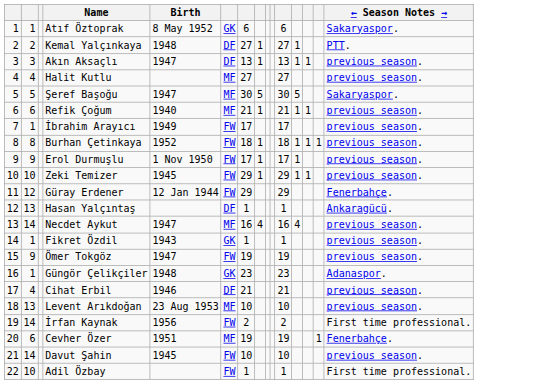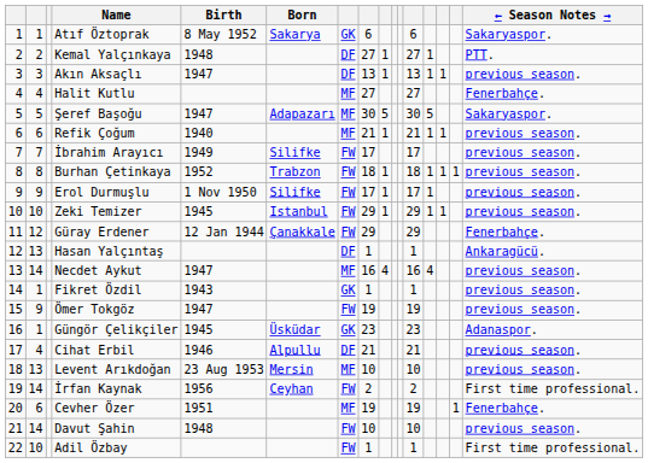 <table class="wikitable sortable">
 <tr>
 <th></th>
 <th></th>
 <th></th>
 <th>Name</th>
 <th>Birth</th>
+<th>Born</th>
 <th></th>
 <th></th>
 <th></th>
 <th></th>
 <th></th>
 <th></th>
 <th></th>
 <th></th>
 <th></th>
 <th><a href='#'>←</a> Season Notes <a href='#'>→</a></th>
 </tr>
 <tr>
 <td align="right">1</td>
 <td align="right">1</td>
 <td></td>
 <td>Atıf Öztoprak</td>
 <td>8 May 1952</td>
+<td><a href='#'>Sakarya</a></td>
 <td align="center"><a href='#'>GK</a></td>
 <td align="center">6</td>
 <td></td>
 <td></td>
 <td></td>
 <td align="center">6</td>
 <td></td>
 <td></td>
 <td></td>
 <td> <a href='#'>Sakaryaspor</a>.</td>
 </tr>
 <tr>
 <td align="right">2</td>
 <td align="right">2</td>
 <td></td>
 <td>Kemal Yalçınkaya</td>
 <td>1948</td>
+<td></td>
 <td align="center"><a href='#'>DF</a></td>
 <td align="center">27</td>
 <td align="center">1</td>
 <td></td>
 <td></td>
 <td align="center">27</td>
 <td align="center">1</td>
 <td></td>
 <td></td>
 <td> <a href='#'>PTT</a>.</td>
 </tr>
 <tr>
 <td align="right">3</td>
 <td align="right">3</td>
 <td></td>
 <td>Akın Aksaçlı</td>
 <td>1947</td>
+<td></td>
 <td align="center"><a href='#'>DF</a></td>
 <td align="center">13</td>
 <td align="center">1</td>
 <td></td>
 <td></td>
 <td align="center">13</td>
 <td align="center">1</td>
 <td align="center">1</td>
 <td></td>
 <td> <a href='#'>previous season</a>.</td>
 </tr>
 <tr>
 <td align="right">4</td>
 <td align="right">4</td>
 <td></td>
 <td>Halit Kutlu</td>
 <td></td>
+<td></td>
 <td align="center"><a href='#'>MF</a></td>
 <td align="center">27</td>
 <td></td>
 <td></td>
 <td></td>
 <td align="center">27</td>
 <td></td>
 <td></td>
 <td></td>
-<td> <a href='#'>previous season</a>.</td>
+<td> <a href='#'>Fenerbahçe</a>.</td>
 </tr>
 <tr>
 <td align="right">5</td>
 <td align="right">5</td>
 <td></td>
 <td>Şeref Başoğu</td>
 <td>1947</td>
+<td><a href='#'>Adapazarı</a></td>
 <td align="center"><a href='#'>MF</a></td>
 <td align="center">30</td>
 <td align="center">5</td>
 <td></td>
 <td></td>
 <td align="center">30</td>
 <td align="center">5</td>
 <td></td>
 <td></td>
 <td> <a href='#'>Sakaryaspor</a>.</td>
 </tr>
 <tr>
 <td align="right">6</td>
 <td align="right">6</td>
 <td></td>
 <td>Refik Çoğum</td>
 <td>1940</td>
+<td></td>
 <td align="center"><a href='#'>MF</a></td>
 <td align="center">21</td>
 <td align="center">1</td>
 <td></td>
 <td></td>
 <td align="center">21</td>
 <td align="center">1</td>
 <td align="center">1</td>
 <td></td>
 <td> <a href='#'>previous season</a>.</td>
 </tr>
 <tr>
 <td align="right">7</td>
-<td align="right">1</td>
+<td align="right">7</td>
 <td></td>
 <td>İbrahim Arayıcı</td>
 <td>1949</td>
+<td><a href='#'>Silifke</a></td>
 <td align="center"><a href='#'>FW</a></td>
 <td align="center">17</td>
 <td></td>
 <td></td>
 <td></td>
 <td align="center">17</td>
 <td></td>
 <td></td>
 <td></td>
 <td> <a href='#'>previous season</a>.</td>
 </tr>
 <tr>
 <td align="right">8</td>
 <td align="right">8</td>
 <td></td>
 <td>Burhan Çetinkaya</td>
 <td>1952</td>
+<td><a href='#'>Trabzon</a></td>
 <td align="center"><a href='#'>FW</a></td>
 <td align="center">18</td>
 <td align="center">1</td>
 <td></td>
 <td></td>
 <td align="center">18</td>
 <td align="center">1</td>
 <td align="center">1</td>
 <td align="center">1</td>
 <td> <a href='#'>previous season</a>.</td>
 </tr>
 <tr>
 <td align="right">9</td>
 <td align="right">9</td>
 <td></td>
 <td>Erol Durmuşlu</td>
 <td>1 Nov 1950</td>
+<td><a href='#'>Silifke</a></td>
 <td align="center"><a href='#'>FW</a></td>
 <td align="center">17</td>
 <td align="center">1</td>
 <td></td>
 <td></td>
 <td align="center">17</td>
 <td align="center">1</td>
 <td></td>
 <td></td>
 <td> <a href='#'>previous season</a>.</td>
 </tr>
 <tr>
 <td align="right">10</td>
 <td align="right">10</td>
 <td></td>
 <td>Zeki Temizer</td>
 <td>1945</td>
+<td><a href='#'>Istanbul</a></td>
 <td align="center"><a href='#'>FW</a></td>
 <td align="center">29</td>
 <td align="center">1</td>
 <td></td>
 <td></td>
 <td align="center">29</td>
 <td align="center">1</td>
 <td align="center">1</td>
 <td></td>
 <td> <a href='#'>previous season</a>.</td>
 </tr>
 <tr>
 <td align="right">11</td>
 <td align="right">12</td>
 <td></td>
 <td>Güray Erdener</td>
 <td>12 Jan 1944</td>
+<td><a href='#'>Çanakkale</a></td>
 <td align="center"><a href='#'>FW</a></td>
 <td align="center">29</td>
 <td></td>
 <td></td>
 <td></td>
 <td align="center">29</td>
 <td></td>
 <td></td>
 <td></td>
 <td> <a href='#'>Fenerbahçe</a>.</td>
 </tr>
 <tr>
 <td align="right">12</td>
 <td align="right">13</td>
 <td></td>
 <td>Hasan Yalçıntaş</td>
+<td></td>
 <td></td>
 <td align="center"><a href='#'>DF</a></td>
 <td align="center">1</td>
 <td></td>
 <td></td>
 <td></td>
 <td align="center">1</td>
 <td></td>
 <td></td>
 <td></td>
 <td> <a href='#'>Ankaragücü</a>.</td>
 </tr>
 <tr>
 <td align="right">13</td>
 <td align="right">14</td>
 <td></td>
 <td>Necdet Aykut</td>
 <td>1947</td>
+<td></td>
 <td align="center"><a href='#'>MF</a></td>
 <td align="center">16</td>
 <td align="center">4</td>
 <td></td>
 <td></td>
 <td align="center">16</td>
 <td align="center">4</td>
 <td></td>
 <td></td>
 <td> <a href='#'>previous season</a>.</td>
 </tr>
 <tr>
 <td align="right">14</td>
 <td align="right">1</td>
 <td></td>
 <td>Fikret Özdil</td>
 <td>1943</td>
+<td></td>
 <td align="center"><a href='#'>GK</a></td>
 <td align="center">1</td>
 <td></td>
 <td></td>
 <td></td>
 <td align="center">1</td>
 <td></td>
 <td></td>
 <td></td>
 <td> <a href='#'>previous season</a>.</td>
 </tr>
 <tr>
 <td align="right">15</td>
 <td align="right">9</td>
 <td></td>
 <td>Ömer Tokgöz</td>
 <td>1947</td>
+<td></td>
 <td align="center"><a href='#'>FW</a></td>
 <td align="center">19</td>
 <td></td>
 <td></td>
 <td></td>
 <td align="center">19</td>
 <td></td>
 <td></td>
 <td></td>
 <td> <a href='#'>previous season</a>.</td>
 </tr>
 <tr>
 <td align="right">16</td>
 <td align="right">1</td>
 <td></td>
 <td>Güngör Çelikçiler</td>
-<td>1948</td>
+<td>1945</td>
+<td><a href='#'>Üsküdar</a></td>
 <td align="center"><a href='#'>GK</a></td>
 <td align="center">23</td>
 <td></td>
 <td></td>
 <td></td>
 <td align="center">23</td>
 <td></td>
 <td></td>
 <td></td>
 <td> <a href='#'>Adanaspor</a>.</td>
 </tr>
 <tr>
 <td align="right">17</td>
 <td align="right">4</td>
 <td></td>
 <td>Cihat Erbil</td>
 <td>1946</td>
+<td><a href='#'>Alpullu</a></td>
 <td align="center"><a href='#'>DF</a></td>
 <td align="center">21</td>
 <td></td>
 <td></td>
 <td></td>
 <td align="center">21</td>
 <td></td>
 <td></td>
 <td></td>
 <td> <a href='#'>previous season</a>.</td>
 </tr>
 <tr>
 <td align="right">18</td>
 <td align="right">13</td>
 <td></td>
 <td>Levent Arıkdoğan</td>
 <td>23 Aug 1953</td>
+<td><a href='#'>Mersin</a></td>
 <td align="center"><a href='#'>MF</a></td>
 <td align="center">10</td>
 <td></td>
 <td></td>
 <td></td>
 <td align="center">10</td>
 <td></td>
 <td></td>
 <td></td>
 <td> <a href='#'>previous season</a>.</td>
 </tr>
 <tr>
 <td align="right">19</td>
 <td align="right">14</td>
 <td></td>
 <td>İrfan Kaynak</td>
 <td>1956</td>
+<td><a href='#'>Ceyhan</a></td>
 <td align="center"><a href='#'>FW</a></td>
 <td align="center">2</td>
 <td></td>
 <td></td>
 <td></td>
 <td align="center">2</td>
 <td></td>
 <td></td>
 <td></td>
 <td>First time professional.</td>
 </tr>
 <tr>
 <td align="right">20</td>
 <td align="right">6</td>
 <td></td>
 <td>Cevher Özer</td>
 <td>1951</td>
+<td></td>
 <td align="center"><a href='#'>MF</a></td>
 <td align="center">19</td>
 <td></td>
 <td></td>
 <td></td>
 <td align="center">19</td>
 <td></td>
 <td></td>
 <td align="center">1</td>
 <td> <a href='#'>Fenerbahçe</a>.</td>
 </tr>
 <tr>
 <td align="right">21</td>
 <td align="right">14</td>
 <td></td>
 <td>Davut Şahin</td>
-<td>1945</td>
+<td>1948</td>
+<td></td>
 <td align="center"><a href='#'>FW</a></td>
 <td align="center">10</td>
 <td></td>
 <td></td>
 <td></td>
 <td align="center">10</td>
 <td></td>
 <td></td>
 <td></td>
 <td> <a href='#'>previous season</a>.</td>
 </tr>
 <tr>
 <td align="right">22</td>
 <td align="right">10</td>
 <td></td>
 <td>Adil Özbay</td>
 <td></td>
+<td></td>
 <td align="center"><a href='#'>FW</a></td>
 <td align="center">1</td>
 <td></td>
 <td></td>
 <td></td>
 <td align="center">1</td>
 <td></td>
 <td></td>
 <td></td>
 <td>First time professional.</td>
 </tr>
 </table>
